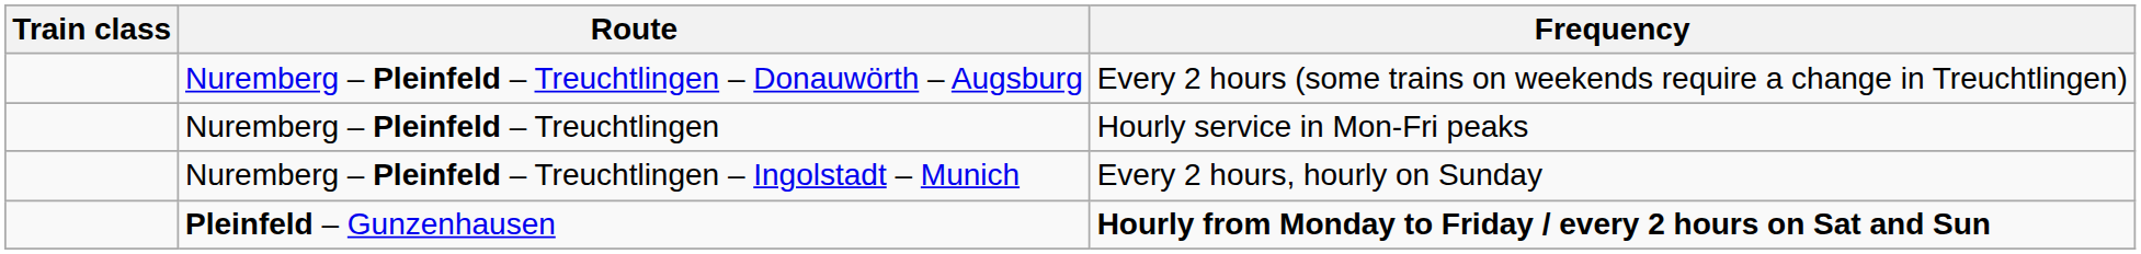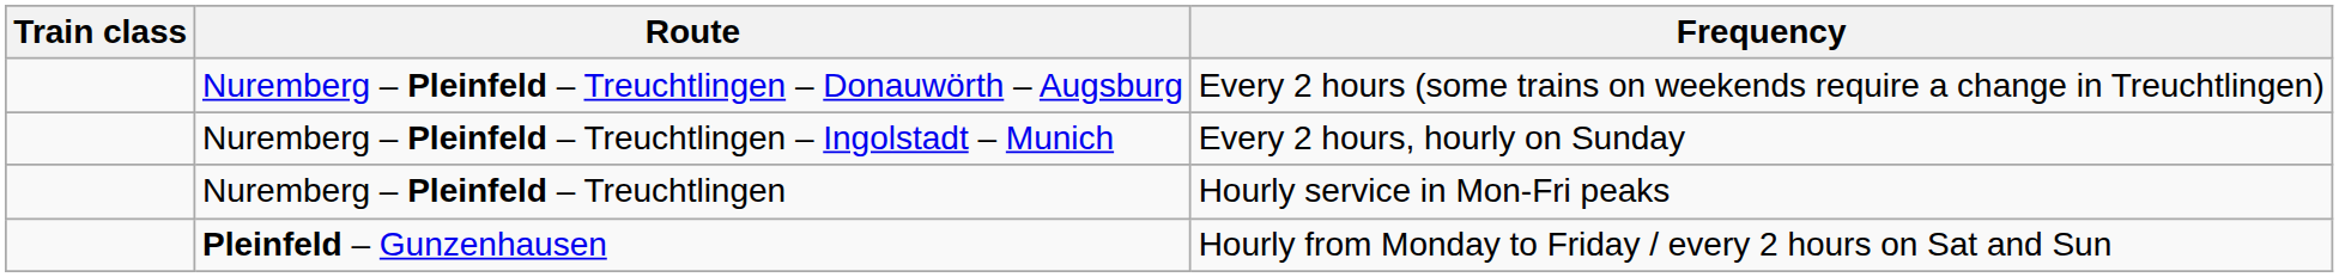 <table class="wikitable">
 <tr>
 <th>Train class</th>
 <th>Route</th>
 <th>Frequency</th>
 </tr>
 <tr>
 <td></td>
 <td><a href='#'>Nuremberg</a> – <strong>Pleinfeld</strong> – <a href='#'>Treuchtlingen</a> – <a href='#'>Donauwörth</a> – <a href='#'>Augsburg</a></td>
 <td>Every 2 hours (some trains on weekends require a change in Treuchtlingen)</td>
 </tr>
 <tr>
 <td></td>
+<td>Nuremberg  – <strong>Pleinfeld</strong> – Treuchtlingen – <a href='#'>Ingolstadt</a> – <a href='#'>Munich</a></td>
+<td>Every 2 hours, hourly on Sunday</td>
+</tr>
+<tr>
+<td></td>
 <td>Nuremberg – <strong>Pleinfeld</strong> – Treuchtlingen</td>
 <td>Hourly service in Mon-Fri peaks</td>
 </tr>
 <tr>
 <td></td>
-<td>Nuremberg  – <strong>Pleinfeld</strong> – Treuchtlingen – <a href='#'>Ingolstadt</a> – <a href='#'>Munich</a></td>
-<td>Every 2 hours, hourly on Sunday</td>
-</tr>
-<tr>
-<td></td>
 <td><strong>Pleinfeld</strong> – <a href='#'>Gunzenhausen</a></td>
-<td><strong>Hourly from Monday to Friday / every 2 hours on Sat and Sun</strong></td>
+<td>Hourly from Monday to Friday / every 2 hours on Sat and Sun</td>
 </tr>
 </table>
